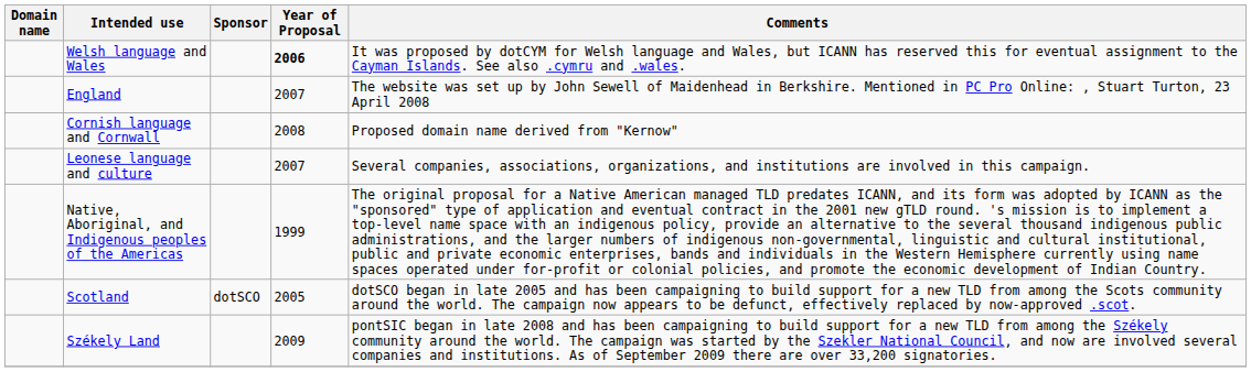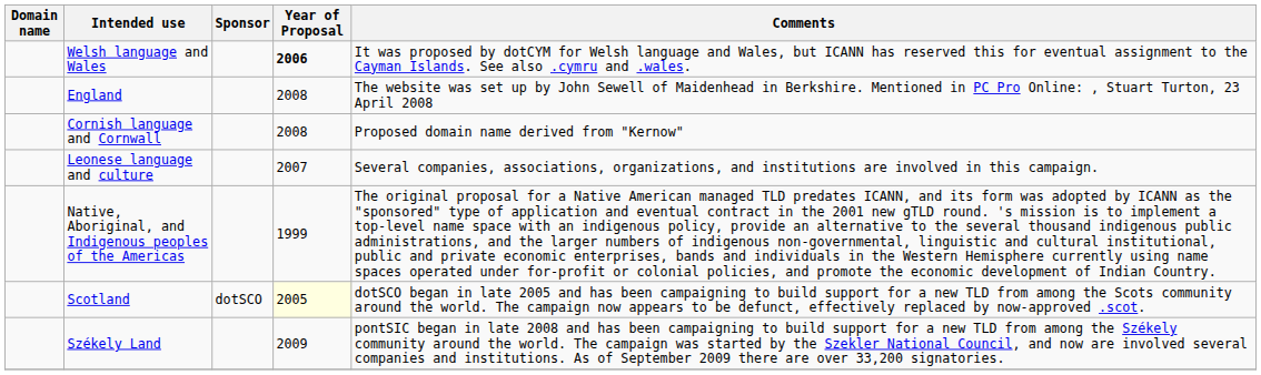 <table class="wikitable">
 <tr>
 <th>Domain name</th>
 <th>Intended use</th>
 <th>Sponsor</th>
 <th>Year of Proposal</th>
 <th>Comments</th>
 </tr>
 <tr>
 <td><del></del></td>
 <td><a href='#'>Welsh language</a> and <a href='#'>Wales</a></td>
 <td></td>
 <td><strong>2006</strong></td>
 <td>It was proposed by dotCYM for Welsh language and Wales, but ICANN has reserved this for eventual assignment to the <a href='#'>Cayman Islands</a>. See also <a href='#'>.cymru</a> and <a href='#'>.wales</a>.</td>
 </tr>
 <tr>
 <td></td>
 <td><a href='#'>England</a></td>
 <td></td>
-<td>2007</td>
+<td>2008</td>
 <td>The  website was set up by John Sewell of Maidenhead in Berkshire. Mentioned in <a href='#'>PC Pro</a> Online:  , Stuart Turton, 23 April 2008</td>
 </tr>
 <tr>
 <td></td>
 <td><a href='#'>Cornish language</a> and <a href='#'>Cornwall</a></td>
 <td></td>
 <td>2008</td>
 <td>Proposed domain name derived from "Kernow"</td>
 </tr>
 <tr>
 <td></td>
 <td><a href='#'>Leonese language</a> and <a href='#'>culture</a></td>
 <td></td>
 <td>2007</td>
 <td>Several companies, associations, organizations, and institutions are involved in this campaign.</td>
 </tr>
 <tr>
 <td></td>
 <td>Native, Aboriginal, and <a href='#'>Indigenous peoples of the Americas</a></td>
 <td></td>
 <td>1999</td>
 <td>The original proposal for a Native American managed TLD predates ICANN, and its form was adopted by ICANN as the "sponsored" type of application and eventual contract in the 2001 new gTLD round.  's mission is to implement a top-level name space with an indigenous policy, provide an alternative to the several thousand indigenous public administrations, and the larger numbers of indigenous non-governmental, linguistic and cultural institutional, public and private economic enterprises, bands and individuals in the Western Hemisphere currently using name spaces operated under for-profit or colonial policies, and promote the economic development of Indian Country.</td>
 </tr>
 <tr>
 <td><del></del></td>
 <td><a href='#'>Scotland</a></td>
 <td>dotSCO</td>
-<td>2005</td>
+<td style="background: lightyellow;">2005</td>
 <td>dotSCO began in late 2005 and has been campaigning to build support for a new TLD from among the Scots community around the world. The campaign now appears to be defunct, effectively replaced by now-approved <a href='#'>.scot</a>.</td>
 </tr>
 <tr>
 <td></td>
 <td><a href='#'>Székely Land</a></td>
 <td></td>
 <td>2009</td>
 <td>pontSIC began in late 2008 and has been campaigning to build support for a new TLD from among the <a href='#'>Székely</a> community around the world. The campaign was started by the <a href='#'>Szekler National Council</a>, and now are involved several companies and institutions. As of September 2009 there are over 33,200 signatories.</td>
 </tr>
 <tr>
 </tr>
 </table>
